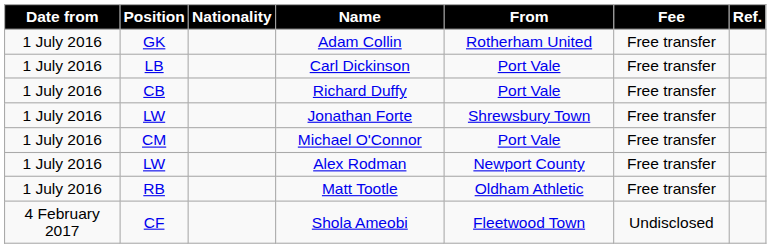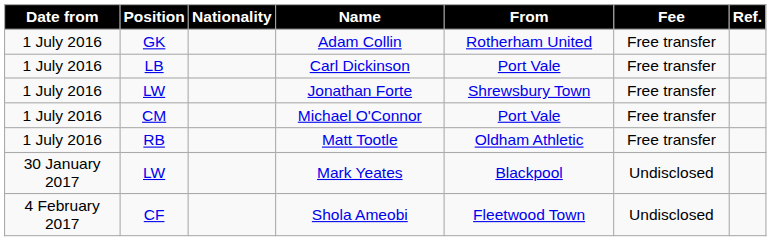 <table class="wikitable"  style="text-align:center; font-size:90%; ">
 <tr>
 <th style="background:#000000; color:#FFFFFF; width:100px;">Date from</th>
 <th style="background:#000000; color:#FFFFFF; width:50px;">Position</th>
 <th style="background:#000000; color:#FFFFFF; width:50px;">Nationality</th>
 <th style="background:#000000; color:#FFFFFF; width:150px;">Name</th>
 <th style="background:#000000; color:#FFFFFF; width:150px;">From</th>
 <th style="background:#000000; color:#FFFFFF; width:100px;">Fee</th>
 <th style="background:#000000; color:#FFFFFF; width:25px;">Ref.</th>
 </tr>
 <tr>
 <td>1 July 2016</td>
 <td><a href='#'>GK</a></td>
 <td></td>
 <td><a href='#'>Adam Collin</a></td>
 <td><a href='#'>Rotherham United</a></td>
 <td>Free transfer</td>
 <td></td>
 </tr>
 <tr>
 <td>1 July 2016</td>
 <td><a href='#'>LB</a></td>
 <td></td>
 <td><a href='#'>Carl Dickinson</a></td>
 <td><a href='#'>Port Vale</a></td>
 <td>Free transfer</td>
 <td></td>
 </tr>
 <tr>
 <td>1 July 2016</td>
-<td><a href='#'>CB</a></td>
-<td></td>
-<td><a href='#'>Richard Duffy</a></td>
-<td><a href='#'>Port Vale</a></td>
-<td>Free transfer</td>
-<td></td>
-</tr>
-<tr>
-<td>1 July 2016</td>
 <td><a href='#'>LW</a></td>
 <td></td>
 <td><a href='#'>Jonathan Forte</a></td>
 <td><a href='#'>Shrewsbury Town</a></td>
 <td>Free transfer</td>
 <td></td>
 </tr>
 <tr>
 <td>1 July 2016</td>
 <td><a href='#'>CM</a></td>
 <td></td>
 <td><a href='#'>Michael O'Connor</a></td>
 <td><a href='#'>Port Vale</a></td>
 <td>Free transfer</td>
 <td></td>
 </tr>
 <tr>
 <td>1 July 2016</td>
-<td><a href='#'>LW</a></td>
-<td></td>
-<td><a href='#'>Alex Rodman</a></td>
-<td><a href='#'>Newport County</a></td>
-<td>Free transfer</td>
-<td></td>
-</tr>
-<tr>
-<td>1 July 2016</td>
 <td><a href='#'>RB</a></td>
 <td></td>
 <td><a href='#'>Matt Tootle</a></td>
 <td><a href='#'>Oldham Athletic</a></td>
 <td>Free transfer</td>
+<td></td>
+</tr>
+<tr>
+<td>30 January 2017</td>
+<td><a href='#'>LW</a></td>
+<td></td>
+<td><a href='#'>Mark Yeates</a></td>
+<td><a href='#'>Blackpool</a></td>
+<td>Undisclosed</td>
 <td></td>
 </tr>
 <tr>
 <td>4 February 2017</td>
 <td><a href='#'>CF</a></td>
 <td></td>
 <td><a href='#'>Shola Ameobi</a></td>
 <td><a href='#'>Fleetwood Town</a></td>
 <td>Undisclosed</td>
 <td></td>
 </tr>
 </table>
